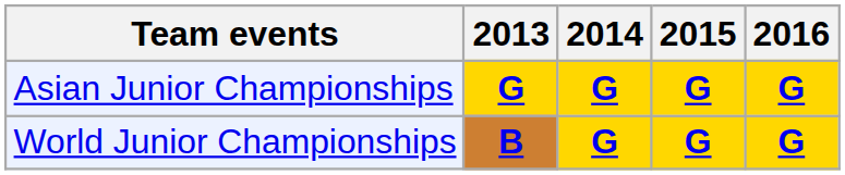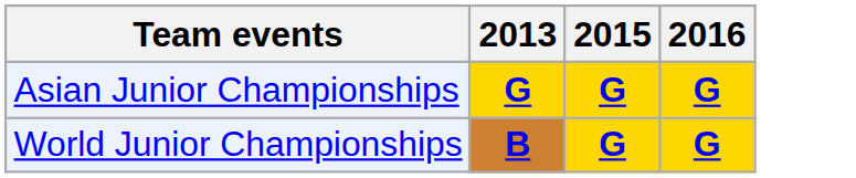 <table class="wikitable" style="font-size: 90%; text-align:center">
 <tr>
 <th>Team events</th>
 <th>2013</th>
-<th>2014</th>
 <th>2015</th>
 <th>2016</th>
 </tr>
 <tr>
 <td bgcolor="#ECF2FF"; align="left"><a href='#'>Asian Junior Championships</a></td>
-<td bgcolor=gold><a href='#'><strong>G</strong></a></td>
 <td bgcolor=gold><a href='#'><strong>G</strong></a></td>
 <td bgcolor=gold><a href='#'><strong>G</strong></a></td>
 <td bgcolor=gold><a href='#'><strong>G</strong></a></td>
 </tr>
 <tr>
 <td bgcolor="#ECF2FF"; align="left"><a href='#'>World Junior Championships</a></td>
 <td bgcolor=CD7F32><strong><a href='#'>B</a></strong></td>
 <td bgcolor=gold><a href='#'><strong>G</strong></a></td>
 <td bgcolor=gold><a href='#'><strong>G</strong></a></td>
-<td bgcolor=gold><a href='#'><strong>G</strong></a></td>
 </tr>
 </table>
